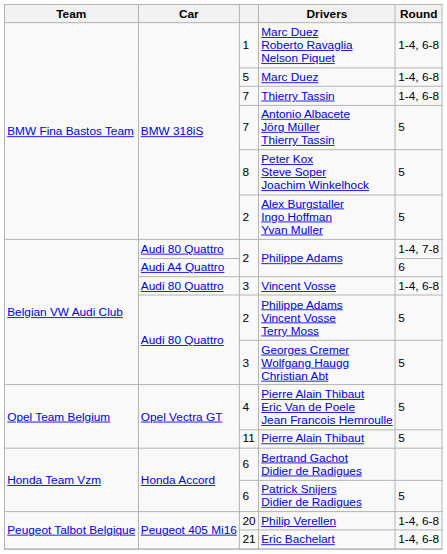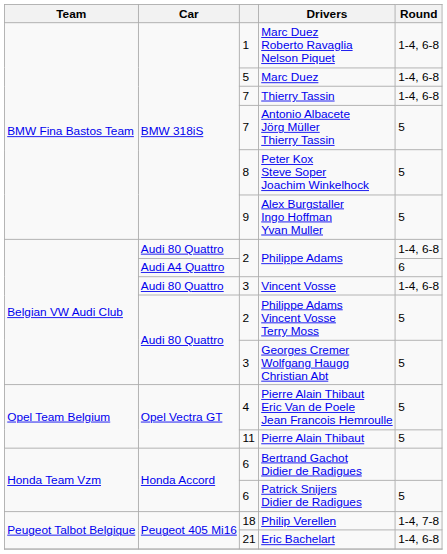 <table class="wikitable" style="font-size: 85%;">
 <tr>
 <th>Team</th>
 <th>Car</th>
 <th></th>
 <th>Drivers</th>
 <th>Round</th>
 </tr>
 <tr>
 <td rowspan=6> <a href='#'>BMW Fina Bastos Team</a></td>
 <td rowspan=6><a href='#'>BMW 318iS</a></td>
 <td>1</td>
 <td> <a href='#'>Marc Duez</a> <br>  <a href='#'>Roberto Ravaglia</a> <br>  <a href='#'>Nelson Piquet</a></td>
 <td>1-4, 6-8</td>
 </tr>
 <tr>
 <td>5</td>
 <td> <a href='#'>Marc Duez</a></td>
 <td>1-4, 6-8</td>
 </tr>
 <tr>
 <td>7</td>
 <td> <a href='#'>Thierry Tassin</a></td>
 <td>1-4, 6-8</td>
 </tr>
 <tr>
 <td>7</td>
 <td> <a href='#'>Antonio Albacete</a> <br>  <a href='#'>Jörg Müller</a> <br>  <a href='#'>Thierry Tassin</a></td>
 <td>5</td>
 </tr>
 <tr>
 <td>8</td>
 <td> <a href='#'>Peter Kox</a> <br>  <a href='#'>Steve Soper</a> <br>  <a href='#'>Joachim Winkelhock</a></td>
 <td>5</td>
 </tr>
 <tr>
-<td>2</td>
+<td>9</td>
 <td> <a href='#'>Alex Burgstaller</a> <br>  <a href='#'>Ingo Hoffman</a> <br>  <a href='#'>Yvan Muller</a></td>
 <td>5</td>
 </tr>
 <tr>
 <td rowspan=5> <a href='#'>Belgian VW Audi Club</a></td>
 <td><a href='#'>Audi 80 Quattro</a></td>
 <td rowspan=2>2</td>
 <td rowspan=2> <a href='#'>Philippe Adams</a></td>
-<td>1-4, 7-8</td>
+<td>1-4, 6-8</td>
 </tr>
 <tr>
 <td><a href='#'>Audi A4 Quattro</a></td>
 <td>6</td>
 </tr>
 <tr>
 <td><a href='#'>Audi 80 Quattro</a></td>
 <td>3</td>
 <td> <a href='#'>Vincent Vosse</a></td>
 <td>1-4, 6-8</td>
 </tr>
 <tr>
 <td rowspan=2><a href='#'>Audi 80 Quattro</a></td>
 <td>2</td>
 <td> <a href='#'>Philippe Adams</a> <br>  <a href='#'>Vincent Vosse</a> <br>  <a href='#'>Terry Moss</a></td>
 <td>5</td>
 </tr>
 <tr>
 <td>3</td>
 <td> <a href='#'>Georges Cremer</a> <br>  <a href='#'>Wolfgang Haugg</a> <br>  <a href='#'>Christian Abt</a></td>
 <td>5</td>
 </tr>
 <tr>
 <td rowspan=2> <a href='#'>Opel Team Belgium</a></td>
 <td rowspan=2><a href='#'>Opel Vectra GT</a></td>
 <td>4</td>
 <td> <a href='#'>Pierre Alain Thibaut</a> <br>  <a href='#'>Eric Van de Poele</a> <br>  <a href='#'>Jean Francois Hemroulle</a></td>
 <td>5</td>
 </tr>
 <tr>
 <td>11</td>
 <td> <a href='#'>Pierre Alain Thibaut</a></td>
 <td>5</td>
 </tr>
 <tr>
 <td rowspan=2> <a href='#'>Honda Team Vzm</a></td>
 <td rowspan=2><a href='#'>Honda Accord</a></td>
 <td>6</td>
 <td> <a href='#'>Bertrand Gachot</a> <br>  <a href='#'>Didier de Radigues</a></td>
 <td></td>
 </tr>
 <tr>
 <td>6</td>
 <td> <a href='#'>Patrick Snijers</a> <br>  <a href='#'>Didier de Radigues</a></td>
 <td>5</td>
 </tr>
 <tr>
 <td rowspan=2> <a href='#'>Peugeot Talbot Belgique</a></td>
 <td rowspan=2><a href='#'>Peugeot 405 Mi16</a></td>
-<td>20</td>
+<td>18</td>
 <td> <a href='#'>Philip Verellen</a></td>
-<td>1-4, 6-8</td>
+<td>1-4, 7-8</td>
 </tr>
 <tr>
 <td>21</td>
 <td> <a href='#'>Eric Bachelart</a></td>
 <td>1-4, 6-8</td>
 </tr>
 <tr>
 </tr>
 </table>
